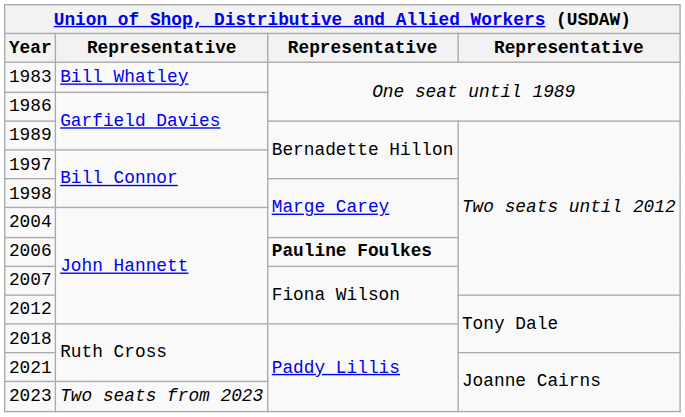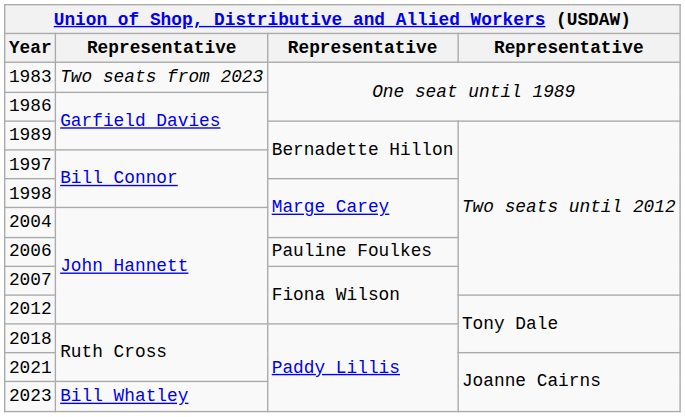 <table class="wikitable">
 <tr>
 <th colspan=4><a href='#'>Union of Shop, Distributive and Allied Workers</a> (USDAW)</th>
 </tr>
 <tr>
 <th>Year</th>
 <th>Representative</th>
 <th>Representative</th>
 <th>Representative</th>
 </tr>
 <tr>
 <td>1983</td>
-<td><a href='#'>Bill Whatley</a></td>
+<td><em>Two seats from 2023</em></td>
 <td rowspan=2 colspan=2 align="center"><em>One seat until 1989</em></td>
 </tr>
 <tr>
 <td>1986</td>
 <td rowspan=2><a href='#'>Garfield Davies</a></td>
 </tr>
 <tr>
 <td>1989</td>
 <td rowspan=2>Bernadette Hillon</td>
 <td rowspan=6><em>Two seats until 2012</em></td>
 </tr>
 <tr>
 <td>1997</td>
 <td rowspan=2><a href='#'>Bill Connor</a></td>
 </tr>
 <tr>
 <td>1998</td>
 <td rowspan=2><a href='#'>Marge Carey</a></td>
 </tr>
 <tr>
 <td>2004</td>
 <td rowspan=4><a href='#'>John Hannett</a></td>
 </tr>
 <tr>
 <td>2006</td>
-<td><strong>Pauline Foulkes</strong></td>
+<td>Pauline Foulkes</td>
 </tr>
 <tr>
 <td>2007</td>
 <td rowspan=2>Fiona Wilson</td>
 </tr>
 <tr>
 <td>2012</td>
 <td rowspan=2>Tony Dale</td>
 </tr>
 <tr>
 <td>2018</td>
 <td rowspan=2>Ruth Cross</td>
 <td rowspan=3><a href='#'>Paddy Lillis</a></td>
 </tr>
 <tr>
 <td>2021</td>
 <td rowspan=2>Joanne Cairns</td>
 </tr>
 <tr>
 <td>2023</td>
-<td><em>Two seats from 2023</em></td>
+<td><a href='#'>Bill Whatley</a></td>
 </tr>
 </table>
